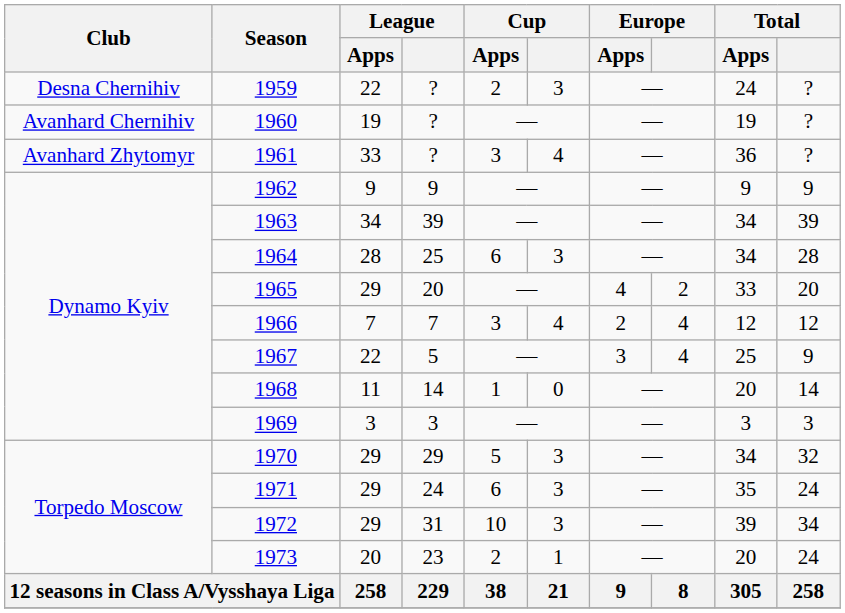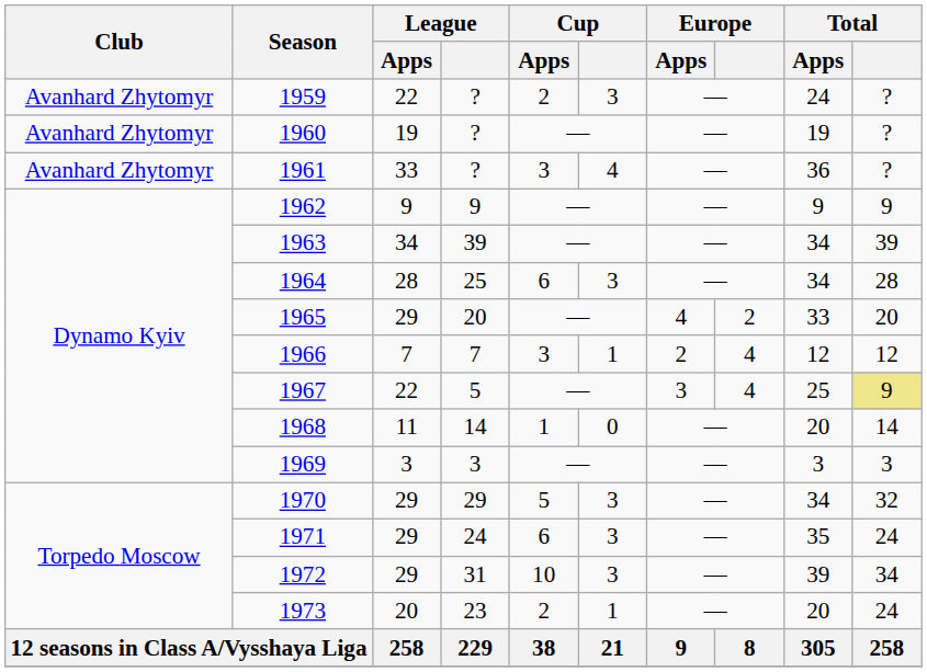 <table class="wikitable" style="text-align:center">
 <tr>
 <th rowspan="2" width="150">Club</th>
 <th rowspan="2">Season</th>
 <th colspan="2">League</th>
 <th colspan="2">Cup</th>
 <th colspan="2">Europe</th>
 <th colspan="2">Total</th>
 </tr>
 <tr>
 <th width="40">Apps</th>
 <th width="40"></th>
 <th width="40">Apps</th>
 <th width="40"></th>
 <th width="40">Apps</th>
 <th width="40"></th>
 <th width="40">Apps</th>
 <th width="40"></th>
 </tr>
 <tr>
-<td rowspan="1"><a href='#'>Desna Chernihiv</a></td>
+<td rowspan="1"><a href='#'>Avanhard Zhytomyr</a></td>
 <td><a href='#'>1959</a></td>
 <td>22</td>
 <td>?</td>
 <td>2</td>
 <td>3</td>
 <td colspan="2">—</td>
 <td>24</td>
 <td>?</td>
 </tr>
 <tr>
-<td rowspan="1"><a href='#'>Avanhard Chernihiv</a></td>
+<td rowspan="1"><a href='#'>Avanhard Zhytomyr</a></td>
 <td><a href='#'>1960</a></td>
 <td>19</td>
 <td>?</td>
 <td colspan="2">—</td>
 <td colspan="2">—</td>
 <td>19</td>
 <td>?</td>
 </tr>
 <tr>
 <td rowspan="1"><a href='#'>Avanhard Zhytomyr</a></td>
 <td><a href='#'>1961</a></td>
 <td>33</td>
 <td>?</td>
 <td>3</td>
 <td>4</td>
 <td colspan="2">—</td>
 <td>36</td>
 <td>?</td>
 </tr>
 <tr>
 <td rowspan="8"><a href='#'>Dynamo Kyiv</a></td>
 <td><a href='#'>1962</a></td>
 <td>9</td>
 <td>9</td>
 <td colspan="2">—</td>
 <td colspan="2">—</td>
 <td>9</td>
 <td>9</td>
 </tr>
 <tr>
 <td><a href='#'>1963</a></td>
 <td>34</td>
 <td>39</td>
 <td colspan="2">—</td>
 <td colspan="2">—</td>
 <td>34</td>
 <td>39</td>
 </tr>
 <tr>
 <td><a href='#'>1964</a></td>
 <td>28</td>
 <td>25</td>
 <td>6</td>
 <td>3</td>
 <td colspan="2">—</td>
 <td>34</td>
 <td>28</td>
 </tr>
 <tr>
 <td><a href='#'>1965</a></td>
 <td>29</td>
 <td>20</td>
 <td colspan="2">—</td>
 <td>4</td>
 <td>2</td>
 <td>33</td>
 <td>20</td>
 </tr>
 <tr>
 <td><a href='#'>1966</a></td>
 <td>7</td>
 <td>7</td>
 <td>3</td>
-<td>4</td>
+<td>1</td>
 <td>2</td>
 <td>4</td>
 <td>12</td>
 <td>12</td>
 </tr>
 <tr>
 <td><a href='#'>1967</a></td>
 <td>22</td>
 <td>5</td>
 <td colspan="2">—</td>
 <td>3</td>
 <td>4</td>
 <td>25</td>
-<td>9</td>
+<td style="background: khaki;">9</td>
 </tr>
 <tr>
 <td><a href='#'>1968</a></td>
 <td>11</td>
 <td>14</td>
 <td>1</td>
 <td>0</td>
 <td colspan="2">—</td>
 <td>20</td>
 <td>14</td>
 </tr>
 <tr>
 <td><a href='#'>1969</a></td>
 <td>3</td>
 <td>3</td>
 <td colspan="2">—</td>
 <td colspan="2">—</td>
 <td>3</td>
 <td>3</td>
 </tr>
 <tr>
 <td rowspan="4"><a href='#'>Torpedo Moscow</a></td>
 <td><a href='#'>1970</a></td>
 <td>29</td>
 <td>29</td>
 <td>5</td>
 <td>3</td>
 <td colspan="2">—</td>
 <td>34</td>
 <td>32</td>
 </tr>
 <tr>
 <td><a href='#'>1971</a></td>
 <td>29</td>
 <td>24</td>
 <td>6</td>
 <td>3</td>
 <td colspan="2">—</td>
 <td>35</td>
 <td>24</td>
 </tr>
 <tr>
 <td><a href='#'>1972</a></td>
 <td>29</td>
 <td>31</td>
 <td>10</td>
 <td>3</td>
 <td colspan="2">—</td>
 <td>39</td>
 <td>34</td>
 </tr>
 <tr>
 <td><a href='#'>1973</a></td>
 <td>20</td>
 <td>23</td>
 <td>2</td>
 <td>1</td>
 <td colspan="2">—</td>
 <td>20</td>
 <td>24</td>
 </tr>
 <tr>
 <th colspan="2">12 seasons in Class A/Vysshaya Liga</th>
 <th>258</th>
 <th>229</th>
 <th>38</th>
 <th>21</th>
 <th>9</th>
 <th>8</th>
 <th>305</th>
 <th>258</th>
 </tr>
 <tr>
 </tr>
 </table>
